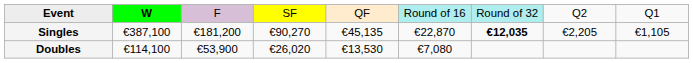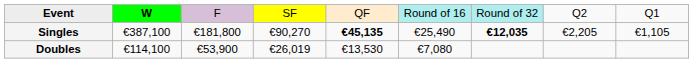 <table class=wikitable style=font-size:90%;text-align:center>
 <tr>
 <td width=130 bgcolor=ededed><strong>Event</strong></td>
 <td width=80 bgcolor=lime><strong>W</strong></td>
 <td width=85 bgcolor=thistle>F</td>
 <td width=85 bgcolor=ffff00>SF</td>
 <td width=85 bgcolor=ffebcd>QF</td>
 <td width=85 bgcolor=afeeee>Round of 16</td>
 <td width=85 bgcolor=afeeee>Round of 32</td>
 <td width=85>Q2</td>
 <td width=85>Q1</td>
 </tr>
 <tr>
 <th style=background:#f4f4f4>Singles</th>
 <td>€387,100</td>
-<td>€181,200</td>
+<td>€181,800</td>
 <td>€90,270</td>
-<td>€45,135</td>
-<td>€22,870</td>
+<td><strong>€45,135</strong></td>
+<td>€25,490</td>
 <td><strong>€12,035</strong></td>
 <td>€2,205</td>
 <td>€1,105</td>
 </tr>
 <tr>
 <th style=background:#f4f4f4>Doubles</th>
 <td>€114,100</td>
 <td>€53,900</td>
-<td>€26,020</td>
+<td>€26,019</td>
 <td>€13,530</td>
 <td>€7,080</td>
 <td></td>
 <td></td>
 <td></td>
 </tr>
 </table>
